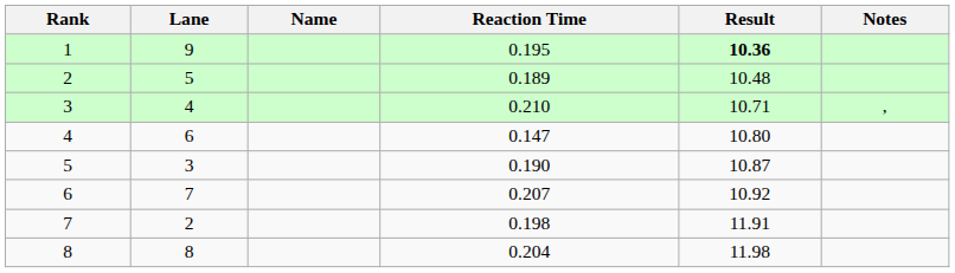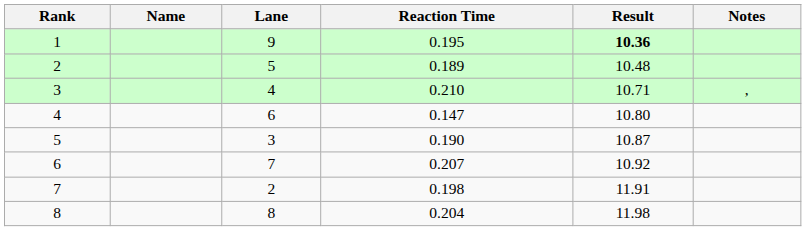 <table class="wikitable" style="text-align:center;width: 65%">
 <tr>
 <th>Rank</th>
+<th>Name</th>
 <th>Lane</th>
-<th>Name</th>
 <th>Reaction Time</th>
 <th>Result</th>
 <th>Notes</th>
 </tr>
 <tr bgcolor=ccffcc>
 <td>1</td>
+<td align="left"></td>
 <td>9</td>
-<td align="left"></td>
 <td>0.195</td>
 <td><strong>10.36</strong></td>
 <td></td>
 </tr>
 <tr bgcolor=ccffcc>
 <td>2</td>
+<td align="left"></td>
 <td>5</td>
-<td align="left"></td>
 <td>0.189</td>
 <td>10.48</td>
 <td></td>
 </tr>
 <tr bgcolor=ccffcc>
 <td>3</td>
+<td align="left"></td>
 <td>4</td>
-<td align="left"></td>
 <td>0.210</td>
 <td>10.71</td>
 <td>, </td>
 </tr>
 <tr>
 <td>4</td>
+<td align="left"></td>
 <td>6</td>
-<td align="left"></td>
 <td>0.147</td>
 <td>10.80</td>
 <td></td>
 </tr>
 <tr>
 <td>5</td>
+<td align="left"></td>
 <td>3</td>
-<td align="left"></td>
 <td>0.190</td>
 <td>10.87</td>
 <td></td>
 </tr>
 <tr>
 <td>6</td>
+<td align="left"></td>
 <td>7</td>
-<td align="left"></td>
 <td>0.207</td>
 <td>10.92</td>
 <td></td>
 </tr>
 <tr>
 <td>7</td>
+<td align="left"></td>
 <td>2</td>
-<td align="left"></td>
 <td>0.198</td>
 <td>11.91</td>
 <td></td>
 </tr>
 <tr>
 <td>8</td>
+<td align="left"></td>
 <td>8</td>
-<td align="left"></td>
 <td>0.204</td>
 <td>11.98</td>
 <td></td>
 </tr>
 </table>
